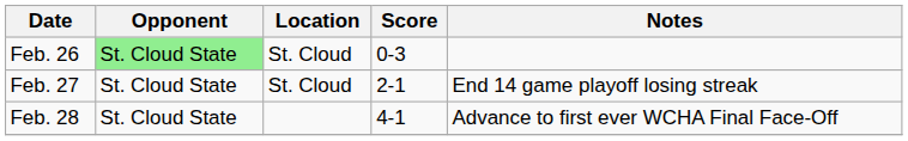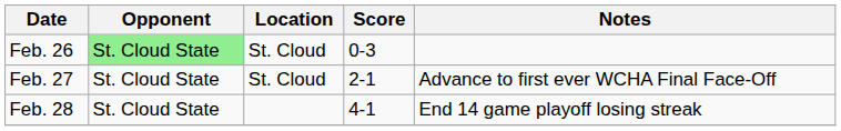 <table class="wikitable" width="80%">
 <tr>
 <th>Date</th>
 <th>Opponent</th>
 <th>Location</th>
 <th>Score</th>
 <th>Notes</th>
 </tr>
 <tr>
 <td>Feb. 26</td>
 <td style="background: lightgreen;">St. Cloud State</td>
 <td>St. Cloud</td>
 <td>0-3</td>
 <td></td>
 </tr>
 <tr>
 <td>Feb. 27</td>
 <td>St. Cloud State</td>
 <td>St. Cloud</td>
 <td>2-1</td>
-<td>End 14 game playoff losing streak</td>
+<td>Advance to first ever WCHA Final Face-Off</td>
 </tr>
 <tr>
 <td>Feb. 28</td>
 <td>St. Cloud State</td>
 <td></td>
 <td>4-1</td>
-<td>Advance to first ever WCHA Final Face-Off</td>
+<td>End 14 game playoff losing streak</td>
 </tr>
 <tr>
 </tr>
 </table>
